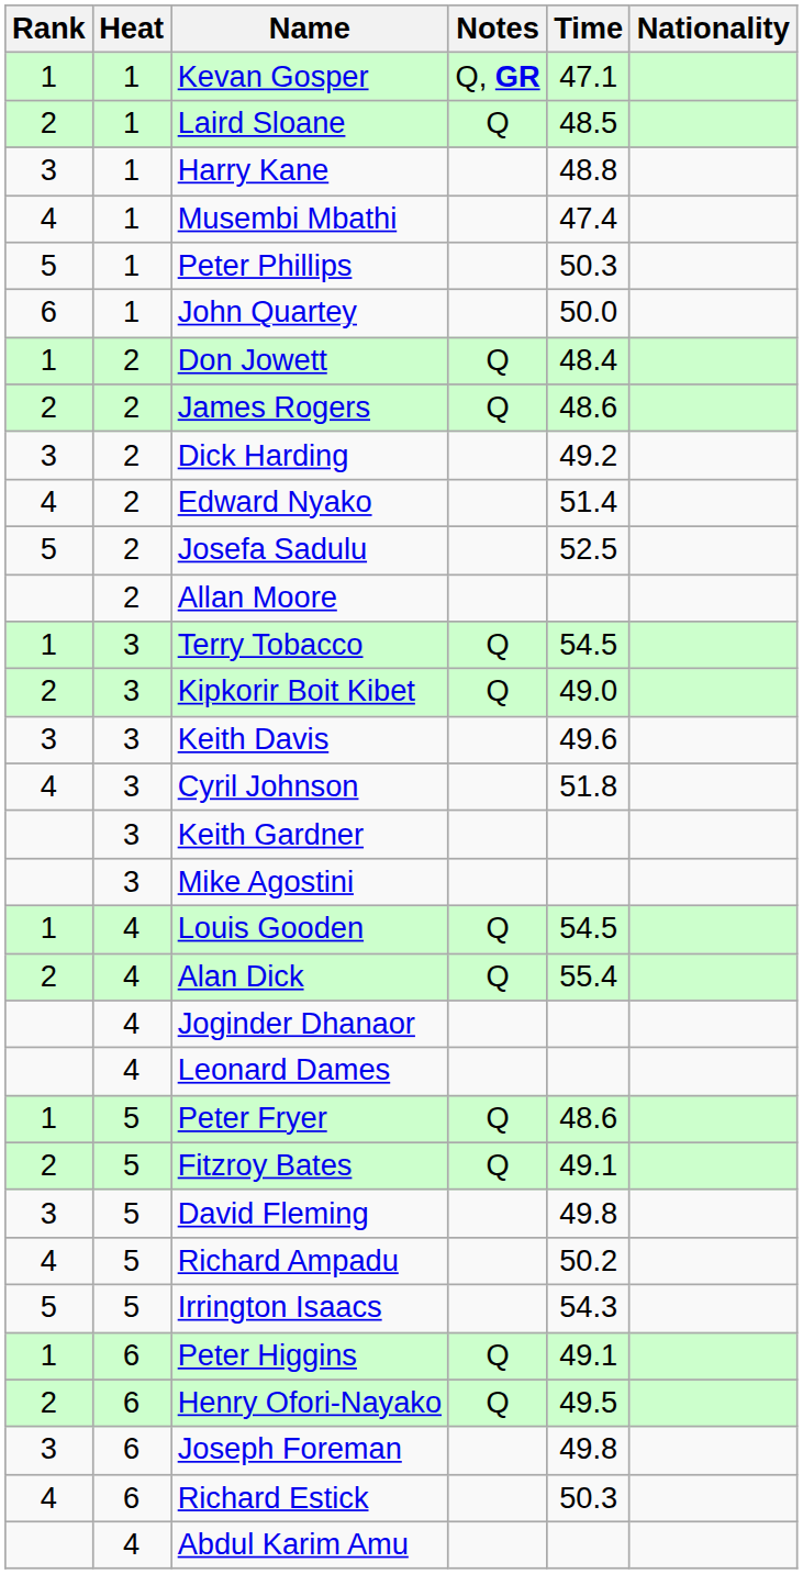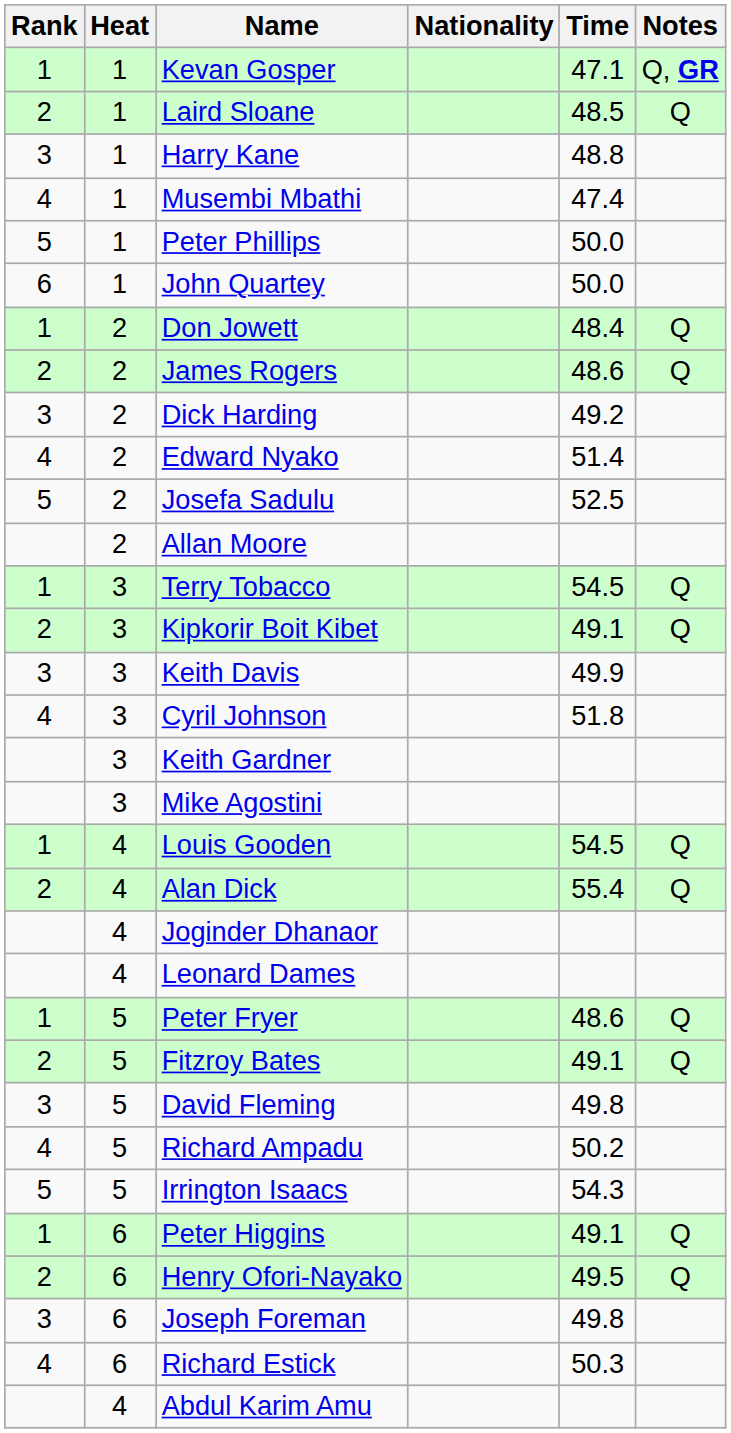 <table class="wikitable sortable" style="text-align:center">
 <tr>
 <th>Rank</th>
 <th>Heat</th>
 <th>Name</th>
+<th>Nationality</th>
+<th>Time</th>
 <th>Notes</th>
-<th>Time</th>
-<th>Nationality</th>
 </tr>
 <tr bgcolor=ccffcc>
 <td>1</td>
 <td>1</td>
 <td align=left><a href='#'>Kevan Gosper</a></td>
+<td align=left></td>
+<td>47.1</td>
 <td>Q, <strong><a href='#'>GR</a></strong></td>
-<td>47.1</td>
-<td align=left></td>
 </tr>
 <tr bgcolor=ccffcc>
 <td>2</td>
 <td>1</td>
 <td align=left><a href='#'>Laird Sloane</a></td>
+<td align=left></td>
+<td>48.5</td>
 <td>Q</td>
-<td>48.5</td>
-<td align=left></td>
 </tr>
 <tr>
 <td>3</td>
 <td>1</td>
 <td align=left><a href='#'>Harry Kane</a></td>
+<td align=left></td>
+<td>48.8</td>
 <td></td>
-<td>48.8</td>
-<td align=left></td>
 </tr>
 <tr>
 <td>4</td>
 <td>1</td>
 <td align=left><a href='#'>Musembi Mbathi</a></td>
+<td align=left></td>
+<td>47.4</td>
 <td></td>
-<td>47.4</td>
-<td align=left></td>
 </tr>
 <tr>
 <td>5</td>
 <td>1</td>
 <td align=left><a href='#'>Peter Phillips</a></td>
+<td align=left></td>
+<td>50.0</td>
 <td></td>
-<td>50.3</td>
-<td align=left></td>
 </tr>
 <tr>
 <td>6</td>
 <td>1</td>
 <td align=left><a href='#'>John Quartey</a></td>
+<td align=left></td>
+<td>50.0</td>
 <td></td>
-<td>50.0</td>
-<td align=left></td>
 </tr>
 <tr bgcolor=ccffcc>
 <td>1</td>
 <td>2</td>
 <td align=left><a href='#'>Don Jowett</a></td>
+<td align=left></td>
+<td>48.4</td>
 <td>Q</td>
-<td>48.4</td>
-<td align=left></td>
 </tr>
 <tr bgcolor=ccffcc>
 <td>2</td>
 <td>2</td>
 <td align=left><a href='#'>James Rogers</a></td>
+<td align=left></td>
+<td>48.6</td>
 <td>Q</td>
-<td>48.6</td>
-<td align=left></td>
 </tr>
 <tr>
 <td>3</td>
 <td>2</td>
 <td align=left><a href='#'>Dick Harding</a></td>
+<td align=left></td>
+<td>49.2</td>
 <td></td>
-<td>49.2</td>
-<td align=left></td>
 </tr>
 <tr>
 <td>4</td>
 <td>2</td>
 <td align=left><a href='#'>Edward Nyako</a></td>
+<td align=left></td>
+<td>51.4</td>
 <td></td>
-<td>51.4</td>
-<td align=left></td>
 </tr>
 <tr>
 <td>5</td>
 <td>2</td>
 <td align=left><a href='#'>Josefa Sadulu</a></td>
+<td align=left></td>
+<td>52.5</td>
 <td></td>
-<td>52.5</td>
-<td align=left></td>
 </tr>
 <tr>
 <td></td>
 <td>2</td>
 <td align=left><a href='#'>Allan Moore</a></td>
+<td align=left></td>
 <td></td>
 <td></td>
-<td align=left></td>
 </tr>
 <tr bgcolor=ccffcc>
 <td>1</td>
 <td>3</td>
 <td align=left><a href='#'>Terry Tobacco</a></td>
+<td align=left></td>
+<td>54.5</td>
 <td>Q</td>
-<td>54.5</td>
-<td align=left></td>
 </tr>
 <tr bgcolor=ccffcc>
 <td>2</td>
 <td>3</td>
 <td align=left><a href='#'>Kipkorir Boit Kibet</a></td>
+<td align=left></td>
+<td>49.1</td>
 <td>Q</td>
-<td>49.0</td>
-<td align=left></td>
 </tr>
 <tr>
 <td>3</td>
 <td>3</td>
 <td align=left><a href='#'>Keith Davis</a></td>
+<td align=left></td>
+<td>49.9</td>
 <td></td>
-<td>49.6</td>
-<td align=left></td>
 </tr>
 <tr>
 <td>4</td>
 <td>3</td>
 <td align=left><a href='#'>Cyril Johnson</a></td>
+<td align=left></td>
+<td>51.8</td>
 <td></td>
-<td>51.8</td>
-<td align=left></td>
 </tr>
 <tr>
 <td></td>
 <td>3</td>
 <td align=left><a href='#'>Keith Gardner</a></td>
+<td align=left></td>
 <td></td>
 <td></td>
-<td align=left></td>
 </tr>
 <tr>
 <td></td>
 <td>3</td>
 <td align=left><a href='#'>Mike Agostini</a></td>
+<td align=left></td>
 <td></td>
 <td></td>
-<td align=left></td>
 </tr>
 <tr bgcolor=ccffcc>
 <td>1</td>
 <td>4</td>
 <td align=left><a href='#'>Louis Gooden</a></td>
+<td align=left></td>
+<td>54.5</td>
 <td>Q</td>
-<td>54.5</td>
-<td align=left></td>
 </tr>
 <tr bgcolor=ccffcc>
 <td>2</td>
 <td>4</td>
 <td align=left><a href='#'>Alan Dick</a></td>
+<td align=left></td>
+<td>55.4</td>
 <td>Q</td>
-<td>55.4</td>
-<td align=left></td>
 </tr>
 <tr>
 <td></td>
 <td>4</td>
 <td align=left><a href='#'>Joginder Dhanaor</a></td>
+<td align=left></td>
 <td></td>
 <td></td>
-<td align=left></td>
 </tr>
 <tr>
 <td></td>
 <td>4</td>
 <td align=left><a href='#'>Leonard Dames</a></td>
+<td align=left></td>
 <td></td>
 <td></td>
-<td align=left></td>
 </tr>
 <tr bgcolor=ccffcc>
 <td>1</td>
 <td>5</td>
 <td align=left><a href='#'>Peter Fryer</a></td>
+<td align=left></td>
+<td>48.6</td>
 <td>Q</td>
-<td>48.6</td>
-<td align=left></td>
 </tr>
 <tr bgcolor=ccffcc>
 <td>2</td>
 <td>5</td>
 <td align=left><a href='#'>Fitzroy Bates</a></td>
+<td align=left></td>
+<td>49.1</td>
 <td>Q</td>
-<td>49.1</td>
-<td align=left></td>
 </tr>
 <tr>
 <td>3</td>
 <td>5</td>
 <td align=left><a href='#'>David Fleming</a></td>
+<td align=left></td>
+<td>49.8</td>
 <td></td>
-<td>49.8</td>
-<td align=left></td>
 </tr>
 <tr>
 <td>4</td>
 <td>5</td>
 <td align=left><a href='#'>Richard Ampadu</a></td>
+<td align=left></td>
+<td>50.2</td>
 <td></td>
-<td>50.2</td>
-<td align=left></td>
 </tr>
 <tr>
 <td>5</td>
 <td>5</td>
 <td align=left><a href='#'>Irrington Isaacs</a></td>
+<td align=left></td>
+<td>54.3</td>
 <td></td>
-<td>54.3</td>
-<td align=left></td>
 </tr>
 <tr bgcolor=ccffcc>
 <td>1</td>
 <td>6</td>
 <td align=left><a href='#'>Peter Higgins</a></td>
+<td align=left></td>
+<td>49.1</td>
 <td>Q</td>
-<td>49.1</td>
-<td align=left></td>
 </tr>
 <tr bgcolor=ccffcc>
 <td>2</td>
 <td>6</td>
 <td align=left><a href='#'>Henry Ofori-Nayako</a></td>
+<td align=left></td>
+<td>49.5</td>
 <td>Q</td>
-<td>49.5</td>
-<td align=left></td>
 </tr>
 <tr>
 <td>3</td>
 <td>6</td>
 <td align=left><a href='#'>Joseph Foreman</a></td>
+<td align=left></td>
+<td>49.8</td>
 <td></td>
-<td>49.8</td>
-<td align=left></td>
 </tr>
 <tr>
 <td>4</td>
 <td>6</td>
 <td align=left><a href='#'>Richard Estick</a></td>
+<td align=left></td>
+<td>50.3</td>
 <td></td>
-<td>50.3</td>
-<td align=left></td>
 </tr>
 <tr>
 <td></td>
 <td>4</td>
 <td align=left><a href='#'>Abdul Karim Amu</a></td>
+<td align=left></td>
 <td></td>
 <td></td>
-<td align=left></td>
 </tr>
 </table>
